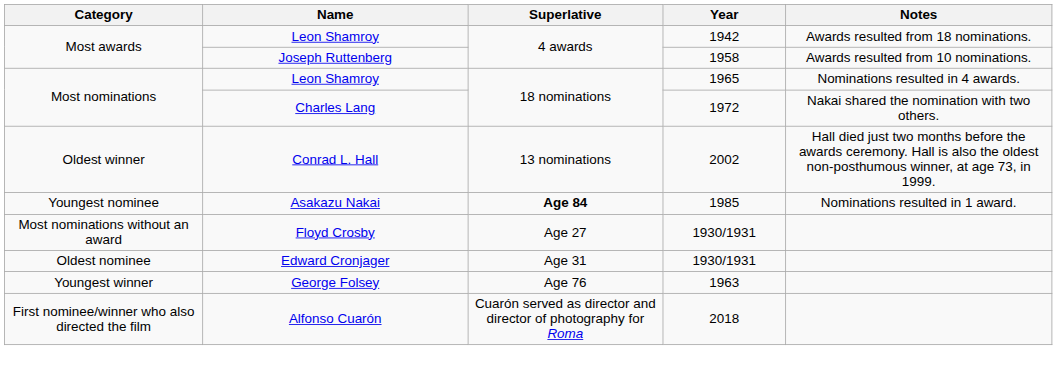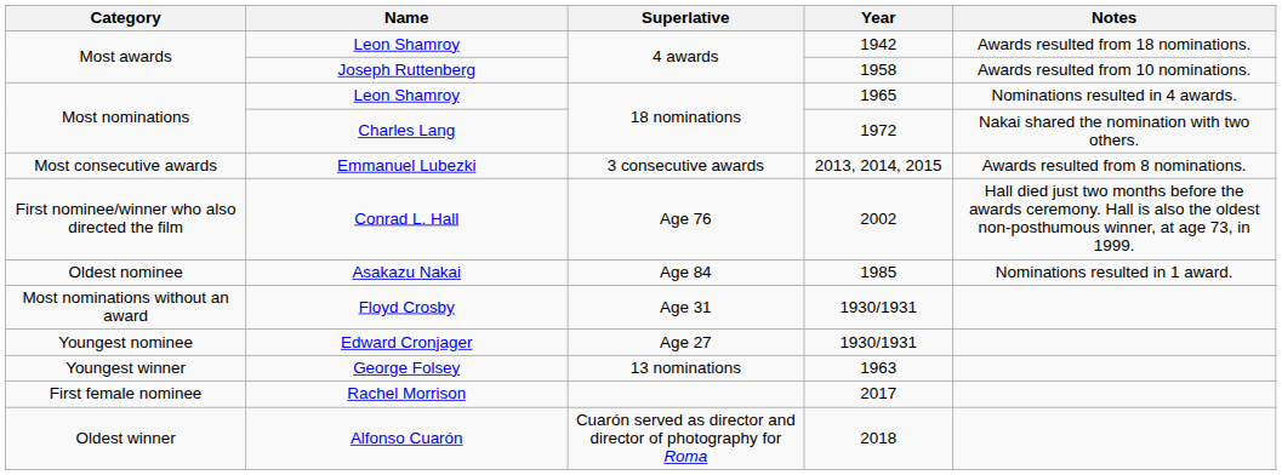 <table class="wikitable" style="text-align: center">
 <tr>
 <th style="width:250px;">Category</th>
 <th style="width:350px;">Name</th>
 <th style="width:250px;">Superlative</th>
 <th style="width:150px;">Year</th>
 <th style="width:350px;">Notes</th>
 </tr>
 <tr>
 <td rowspan=2>Most awards</td>
 <td><a href='#'>Leon Shamroy</a></td>
 <td rowspan=2>4 awards</td>
 <td>1942</td>
 <td>Awards resulted from 18 nominations.</td>
 </tr>
 <tr>
 <td><a href='#'>Joseph Ruttenberg</a></td>
 <td>1958</td>
 <td>Awards resulted from 10 nominations.</td>
 </tr>
 <tr>
 <td rowspan=2>Most nominations</td>
 <td><a href='#'>Leon Shamroy</a></td>
 <td rowspan=2>18 nominations</td>
 <td>1965</td>
 <td>Nominations resulted in 4 awards.</td>
 </tr>
 <tr>
 <td><a href='#'>Charles Lang</a></td>
 <td>1972</td>
 <td>Nakai shared the nomination with two others.</td>
 </tr>
 <tr>
-<td>Oldest winner</td>
+<td>Most consecutive awards</td>
+<td><a href='#'>Emmanuel Lubezki</a></td>
+<td>3 consecutive awards</td>
+<td>2013, 2014, 2015</td>
+<td>Awards resulted from 8 nominations.</td>
+</tr>
+<tr>
+<td>First nominee/winner who also directed the film</td>
 <td><a href='#'>Conrad L. Hall</a></td>
-<td>13 nominations</td>
+<td>Age 76</td>
 <td>2002</td>
 <td>Hall died just two months before the awards ceremony. Hall is also the oldest non-posthumous winner, at age 73, in 1999.</td>
 </tr>
 <tr>
-<td>Youngest nominee</td>
+<td>Oldest nominee</td>
 <td><a href='#'>Asakazu Nakai</a></td>
-<td><strong>Age 84</strong></td>
+<td>Age 84</td>
 <td>1985</td>
 <td>Nominations resulted in 1 award.</td>
 </tr>
 <tr>
 <td>Most nominations without an award</td>
 <td><a href='#'>Floyd Crosby</a></td>
-<td>Age 27</td>
+<td>Age 31</td>
 <td>1930/1931</td>
 <td></td>
 </tr>
 <tr>
-<td>Oldest nominee</td>
+<td>Youngest nominee</td>
 <td><a href='#'>Edward Cronjager</a></td>
-<td>Age 31</td>
+<td>Age 27</td>
 <td>1930/1931</td>
 <td></td>
 </tr>
 <tr>
 <td>Youngest winner</td>
 <td><a href='#'>George Folsey</a></td>
-<td>Age 76</td>
+<td>13 nominations</td>
 <td>1963</td>
 <td></td>
 </tr>
 <tr>
-<td>First nominee/winner who also directed the film</td>
+<td>First female nominee</td>
+<td><a href='#'>Rachel Morrison</a></td>
+<td></td>
+<td>2017</td>
+<td></td>
+</tr>
+<tr>
+<td>Oldest winner</td>
 <td><a href='#'>Alfonso Cuarón</a></td>
 <td>Cuarón served as director and director of photography for <em><a href='#'>Roma</a></em></td>
 <td>2018</td>
 <td></td>
 </tr>
 </table>
